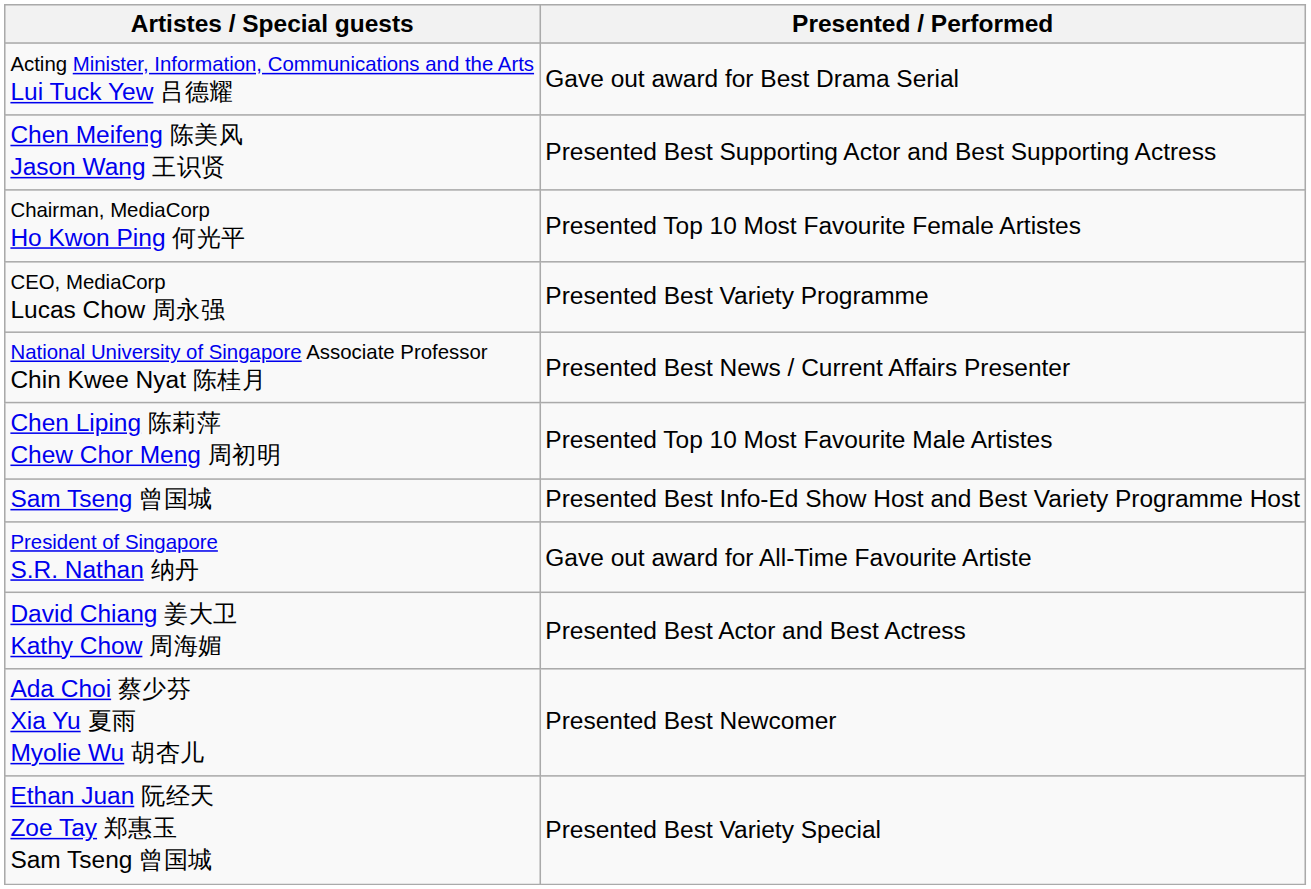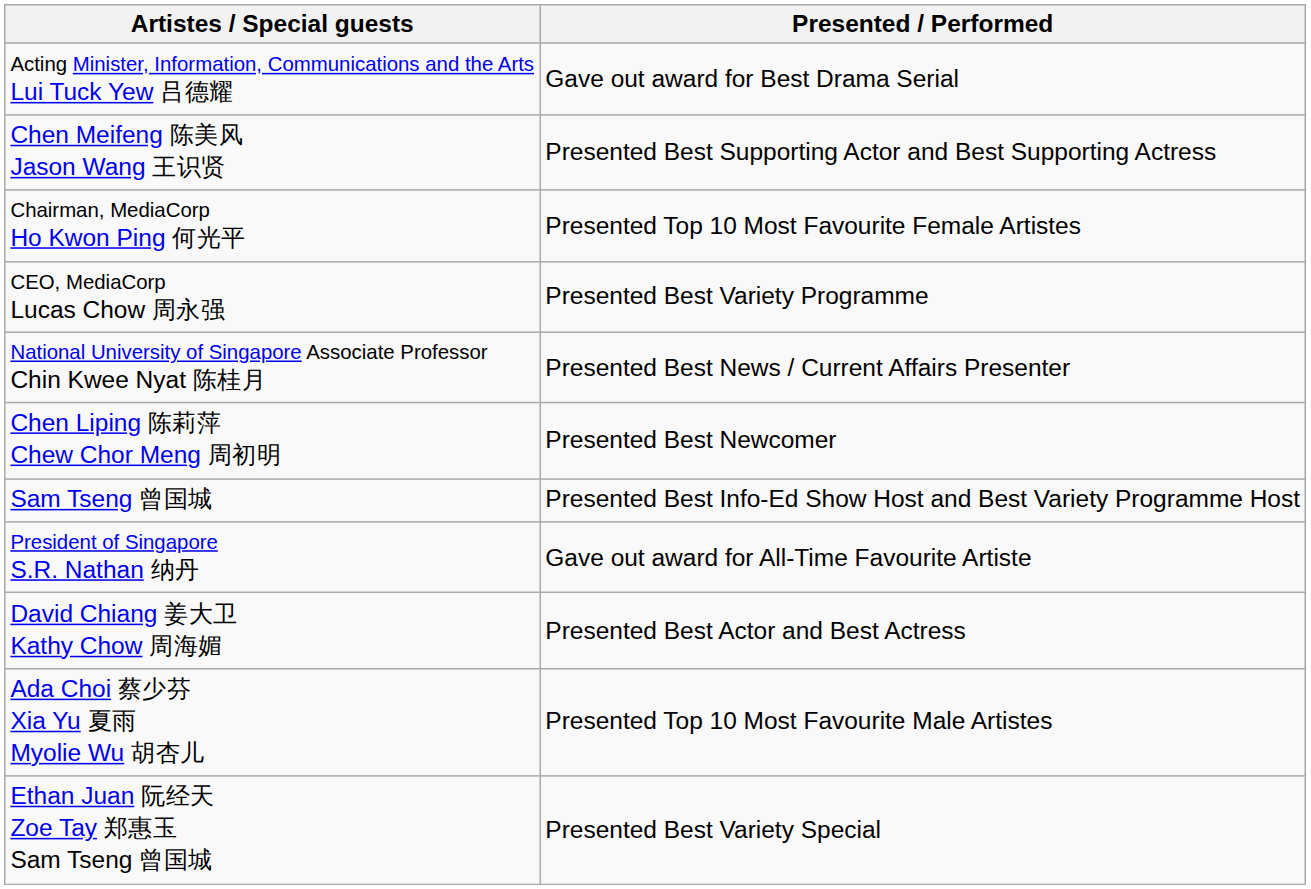 <table class="wikitable">
 <tr>
 <th>Artistes / Special guests</th>
 <th>Presented / Performed</th>
 </tr>
 <tr>
 <td><small>Acting <a href='#'>Minister, Information, Communications and the Arts</a></small><br><a href='#'>Lui Tuck Yew</a> 吕德耀</td>
 <td>Gave out award for Best Drama Serial</td>
 </tr>
 <tr>
 <td><a href='#'>Chen Meifeng</a> 陈美风<br><a href='#'>Jason Wang</a> 王识贤</td>
 <td>Presented Best Supporting Actor and Best Supporting Actress</td>
 </tr>
 <tr>
 <td><small>Chairman, MediaCorp</small><br><a href='#'>Ho Kwon Ping</a> 何光平</td>
 <td>Presented Top 10 Most Favourite Female Artistes</td>
 </tr>
 <tr>
 <td><small>CEO, MediaCorp</small><br>Lucas Chow 周永强</td>
 <td>Presented Best Variety Programme</td>
 </tr>
 <tr>
 <td><small><a href='#'>National University of Singapore</a> Associate Professor</small><br>Chin Kwee Nyat 陈桂月</td>
 <td>Presented Best News / Current Affairs Presenter</td>
 </tr>
 <tr>
 <td><a href='#'>Chen Liping</a> 陈莉萍<br><a href='#'>Chew Chor Meng</a> 周初明</td>
-<td>Presented Top 10 Most Favourite Male Artistes</td>
+<td>Presented Best Newcomer</td>
 </tr>
 <tr>
 <td><a href='#'>Sam Tseng</a> 曾国城</td>
 <td>Presented Best Info-Ed Show Host and Best Variety Programme Host</td>
 </tr>
 <tr>
 <td><small><a href='#'>President of Singapore</a></small><br><a href='#'>S.R. Nathan</a> 纳丹</td>
 <td>Gave out award for All-Time Favourite Artiste</td>
 </tr>
 <tr>
 <td><a href='#'>David Chiang</a> 姜大卫<br><a href='#'>Kathy Chow</a> 周海媚</td>
 <td>Presented Best Actor and Best Actress</td>
 </tr>
 <tr>
 <td><a href='#'>Ada Choi</a> 蔡少芬<br><a href='#'>Xia Yu</a> 夏雨<br><a href='#'>Myolie Wu</a> 胡杏儿</td>
-<td>Presented Best Newcomer</td>
+<td>Presented Top 10 Most Favourite Male Artistes</td>
 </tr>
 <tr>
 <td><a href='#'>Ethan Juan</a> 阮经天<br><a href='#'>Zoe Tay</a> 郑惠玉<br>Sam Tseng 曾国城</td>
 <td>Presented Best Variety Special</td>
 </tr>
 </table>
